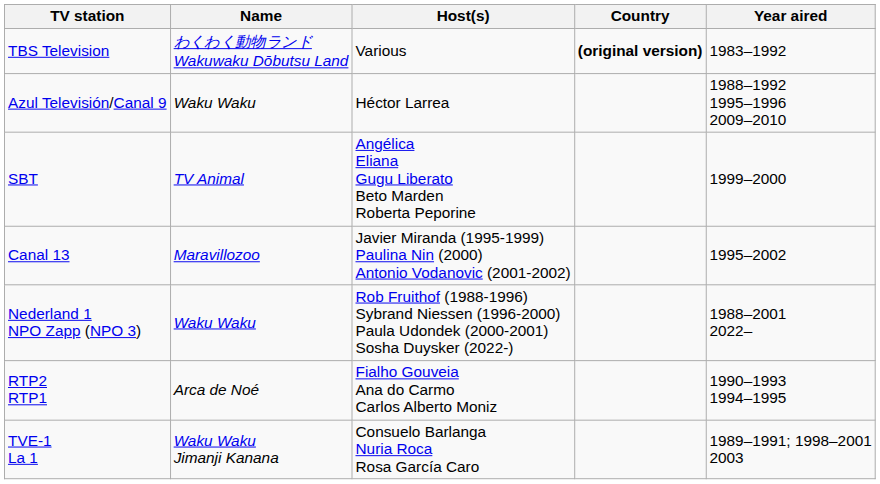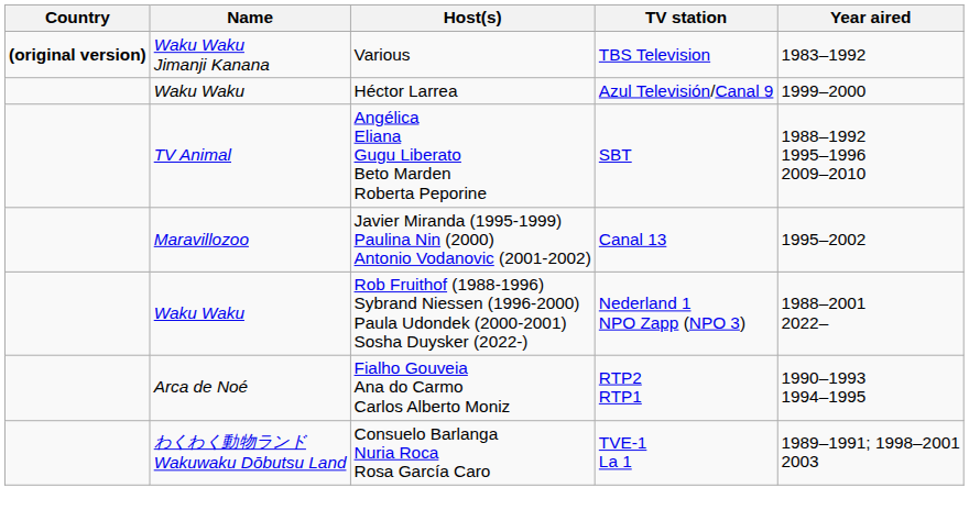 <table class="wikitable">
 <tr>
-<th>TV station</th>
+<th>Country</th>
 <th>Name</th>
 <th>Host(s)</th>
-<th>Country</th>
+<th>TV station</th>
 <th>Year aired</th>
 </tr>
 <tr>
+<td> <strong>(original version)</strong></td>
+<td><em><a href='#'>Waku Waku</a></em><br><em>Jimanji Kanana</em></td>
+<td>Various</td>
 <td><a href='#'>TBS Television</a></td>
-<td><em><a href='#'>わくわく動物ランド<br>Wakuwaku Dōbutsu Land</a></em></td>
-<td>Various</td>
-<td> <strong>(original version)</strong></td>
 <td>1983–1992</td>
 </tr>
 <tr>
-<td><a href='#'>Azul Televisión</a>/<a href='#'>Canal 9</a></td>
+<td></td>
 <td><em>Waku Waku</em></td>
 <td>Héctor Larrea</td>
+<td><a href='#'>Azul Televisión</a>/<a href='#'>Canal 9</a></td>
+<td>1999–2000</td>
+</tr>
+<tr>
 <td></td>
+<td><em><a href='#'>TV Animal</a></em></td>
+<td><a href='#'>Angélica</a><br><a href='#'>Eliana</a><br><a href='#'>Gugu Liberato</a><br>Beto Marden<br>Roberta Peporine</td>
+<td><a href='#'>SBT</a></td>
 <td>1988–1992<br>1995–1996<br>2009–2010</td>
 </tr>
 <tr>
-<td><a href='#'>SBT</a></td>
-<td><em><a href='#'>TV Animal</a></em></td>
-<td><a href='#'>Angélica</a><br><a href='#'>Eliana</a><br><a href='#'>Gugu Liberato</a><br>Beto Marden<br>Roberta Peporine</td>
 <td></td>
-<td>1999–2000</td>
-</tr>
-<tr>
-<td><a href='#'>Canal 13</a></td>
 <td><em><a href='#'>Maravillozoo</a></em></td>
 <td>Javier Miranda (1995-1999)<br><a href='#'>Paulina Nin</a> (2000)<br><a href='#'>Antonio Vodanovic</a> (2001-2002)</td>
-<td></td>
+<td><a href='#'>Canal 13</a></td>
 <td>1995–2002</td>
 </tr>
 <tr>
-<td><a href='#'>Nederland 1</a><br><a href='#'>NPO Zapp</a> (<a href='#'>NPO 3</a>)</td>
+<td></td>
 <td><em><a href='#'>Waku Waku</a></em></td>
 <td><a href='#'>Rob Fruithof</a> (1988-1996)<br>Sybrand Niessen (1996-2000)<br>Paula Udondek (2000-2001)<br>Sosha Duysker (2022-)</td>
-<td></td>
+<td><a href='#'>Nederland 1</a><br><a href='#'>NPO Zapp</a> (<a href='#'>NPO 3</a>)</td>
 <td>1988–2001<br>2022–</td>
 </tr>
 <tr>
-<td><a href='#'>RTP2</a><br><a href='#'>RTP1</a></td>
+<td></td>
 <td><em>Arca de Noé</em></td>
 <td><a href='#'>Fialho Gouveia</a><br>Ana do Carmo<br>Carlos Alberto Moniz</td>
-<td></td>
+<td><a href='#'>RTP2</a><br><a href='#'>RTP1</a></td>
 <td>1990–1993<br>1994–1995</td>
 </tr>
 <tr>
+<td></td>
+<td><em><a href='#'>わくわく動物ランド<br>Wakuwaku Dōbutsu Land</a></em></td>
+<td>Consuelo Barlanga<br><a href='#'>Nuria Roca</a><br>Rosa García Caro</td>
 <td><a href='#'>TVE-1</a><br><a href='#'>La 1</a></td>
-<td><em><a href='#'>Waku Waku</a></em><br><em>Jimanji Kanana</em></td>
-<td>Consuelo Barlanga<br><a href='#'>Nuria Roca</a><br>Rosa García Caro</td>
-<td></td>
 <td>1989–1991; 1998–2001<br>2003</td>
 </tr>
 </table>
